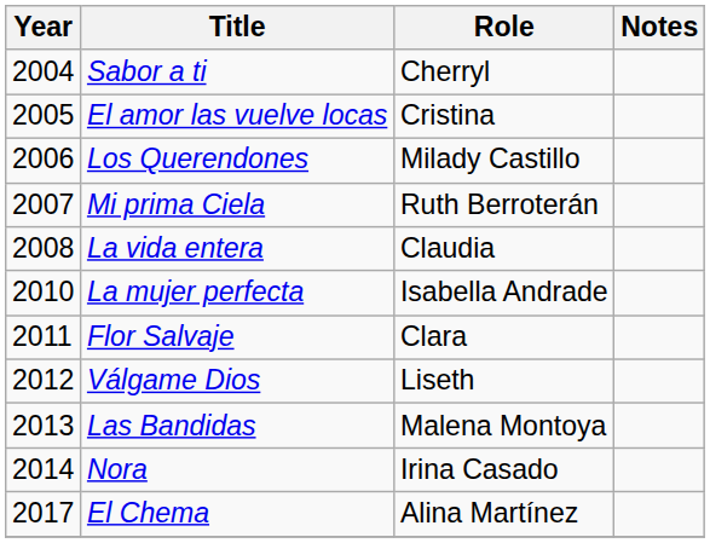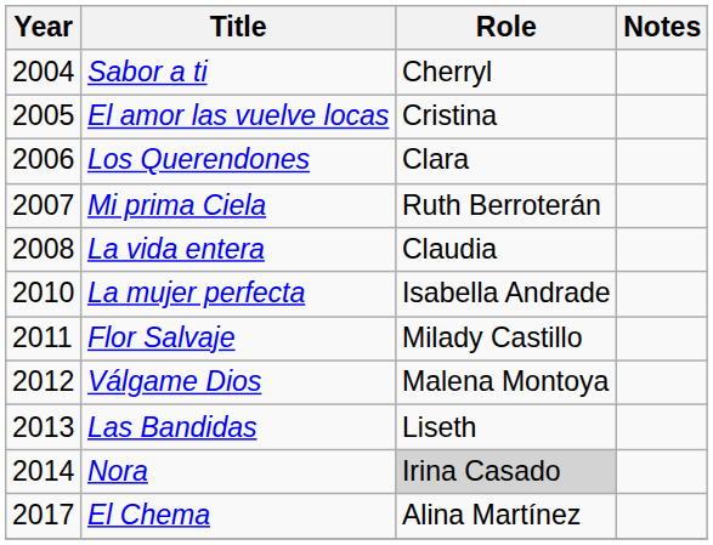 <table class="wikitable sortable">
 <tr>
 <th>Year</th>
 <th>Title</th>
 <th>Role</th>
 <th>Notes</th>
 </tr>
 <tr>
 <td>2004</td>
 <td><em><a href='#'>Sabor a ti</a></em></td>
 <td>Cherryl</td>
 <td></td>
 </tr>
 <tr>
 <td>2005</td>
 <td><em><a href='#'>El amor las vuelve locas</a></em></td>
 <td>Cristina</td>
 <td></td>
 </tr>
 <tr>
 <td>2006</td>
 <td><em><a href='#'>Los Querendones</a></em></td>
-<td>Milady Castillo</td>
+<td>Clara</td>
 <td></td>
 </tr>
 <tr>
 <td>2007</td>
 <td><em><a href='#'>Mi prima Ciela</a></em></td>
 <td>Ruth Berroterán</td>
 <td></td>
 </tr>
 <tr>
 <td>2008</td>
 <td><em><a href='#'>La vida entera</a></em></td>
 <td>Claudia</td>
 <td></td>
 </tr>
 <tr>
 <td>2010</td>
 <td><em><a href='#'>La mujer perfecta</a></em></td>
 <td>Isabella Andrade</td>
 <td></td>
 </tr>
 <tr>
 <td>2011</td>
 <td><em><a href='#'>Flor Salvaje</a></em></td>
-<td>Clara</td>
+<td>Milady Castillo</td>
 <td></td>
 </tr>
 <tr>
 <td>2012</td>
 <td><em><a href='#'>Válgame Dios</a></em></td>
-<td>Liseth</td>
+<td>Malena Montoya</td>
 <td></td>
 </tr>
 <tr>
 <td>2013</td>
 <td><em><a href='#'>Las Bandidas</a></em></td>
-<td>Malena Montoya</td>
+<td>Liseth</td>
 <td></td>
 </tr>
 <tr>
 <td>2014</td>
 <td><em><a href='#'>Nora</a></em></td>
-<td>Irina Casado</td>
+<td style="background: lightgrey;">Irina Casado</td>
 <td></td>
 </tr>
 <tr>
 <td>2017</td>
 <td><em><a href='#'>El Chema</a></em></td>
 <td>Alina Martínez</td>
 <td></td>
 </tr>
 <tr>
 </tr>
 </table>
